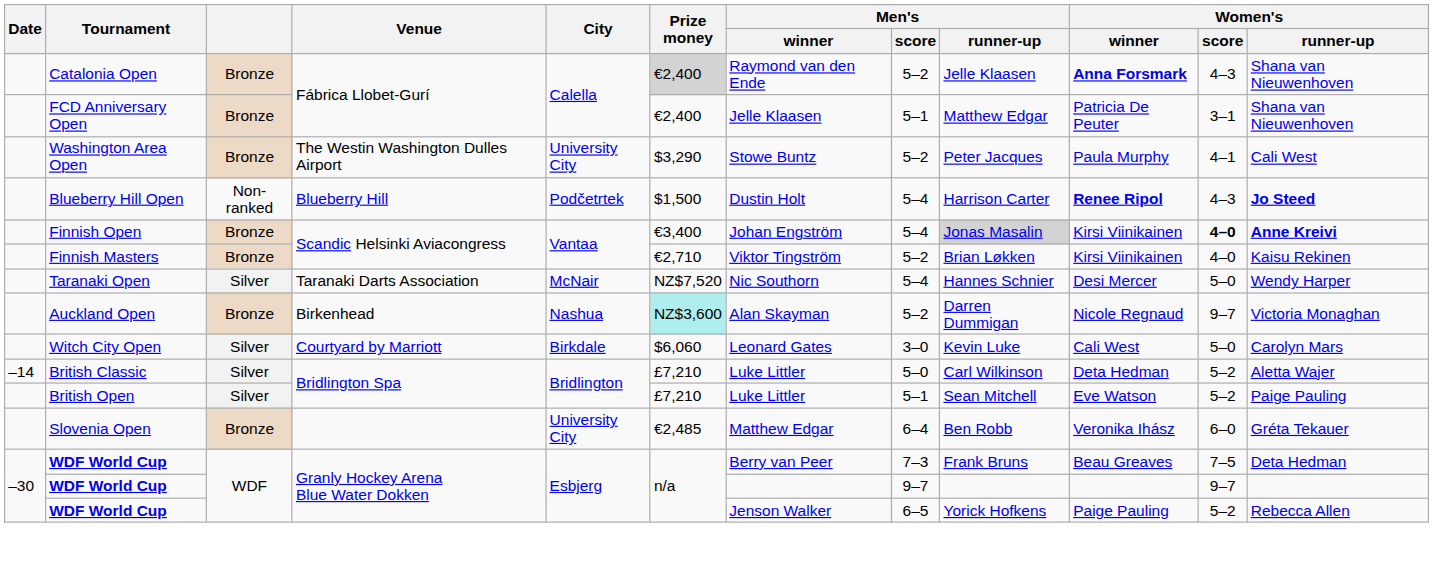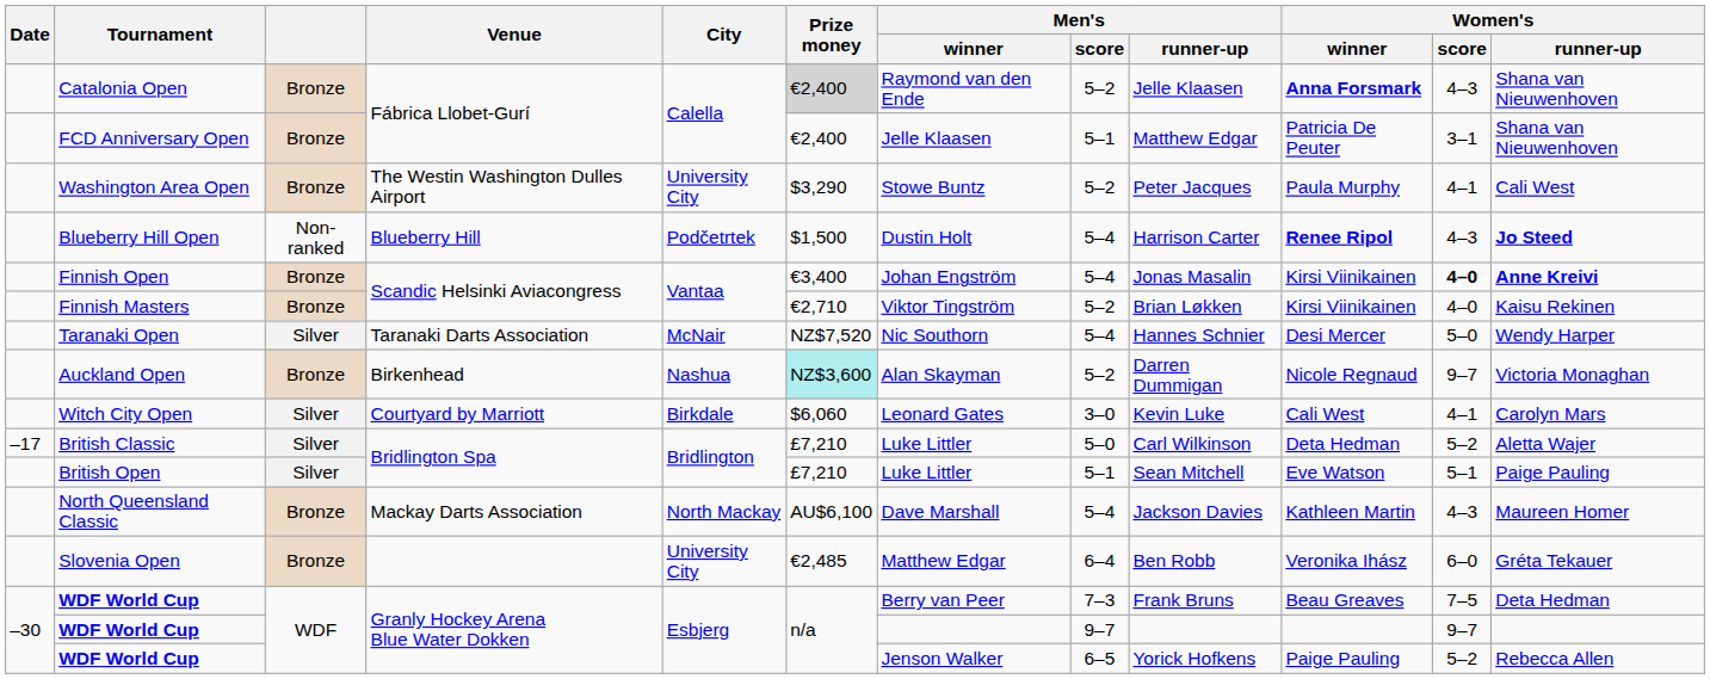 <table class="wikitable sortable" style="font-size: 85%">
 <tr>
 <th class=unsortable rowspan="2">Date</th>
 <th rowspan="2">Tournament</th>
 <th rowspan="2"></th>
 <th rowspan="2">Venue</th>
 <th rowspan="2">City</th>
 <th rowspan="2" class=unsortable>Prize<br>money</th>
 <th colspan="3">Men's</th>
 <th colspan="3">Women's</th>
 </tr>
 <tr>
 <th>winner</th>
 <th class=unsortable>score</th>
 <th>runner-up</th>
 <th>winner</th>
 <th class=unsortable>score</th>
 <th>runner-up</th>
 </tr>
 <tr>
 <td></td>
 <td><a href='#'>Catalonia Open</a></td>
 <td bgcolor="ecd9c6" align="center">Bronze</td>
 <td rowspan=2>Fábrica Llobet-Gurí</td>
 <td rowspan=2> <a href='#'>Calella</a></td>
 <td style="background: lightgrey;">€2,400</td>
 <td> <a href='#'>Raymond van den Ende</a></td>
 <td align="center">5–2</td>
 <td> <a href='#'>Jelle Klaasen</a></td>
 <td><strong> <a href='#'>Anna Forsmark</a></strong></td>
 <td align="center">4–3</td>
 <td> <a href='#'>Shana van Nieuwenhoven</a></td>
 </tr>
 <tr>
 <td></td>
 <td><a href='#'>FCD Anniversary Open</a></td>
 <td bgcolor="ecd9c6" align="center">Bronze</td>
 <td>€2,400</td>
 <td> <a href='#'>Jelle Klaasen</a></td>
 <td align="center">5–1</td>
 <td> <a href='#'>Matthew Edgar</a></td>
 <td> <a href='#'>Patricia De Peuter</a></td>
 <td align="center">3–1</td>
 <td> <a href='#'>Shana van Nieuwenhoven</a></td>
 </tr>
 <tr>
 <td></td>
 <td><a href='#'>Washington Area Open</a></td>
 <td bgcolor="ecd9c6" align="center">Bronze</td>
 <td>The Westin Washington Dulles Airport</td>
 <td> <a href='#'>University City</a></td>
 <td>$3,290</td>
 <td> <a href='#'>Stowe Buntz</a></td>
 <td align="center">5–2</td>
 <td> <a href='#'>Peter Jacques</a></td>
 <td> <a href='#'>Paula Murphy</a></td>
 <td align="center">4–1</td>
 <td> <a href='#'>Cali West</a></td>
 </tr>
 <tr>
 <td></td>
 <td><a href='#'>Blueberry Hill Open</a></td>
 <td align="center">Non-ranked</td>
 <td><a href='#'>Blueberry Hill</a></td>
 <td> <a href='#'>Podčetrtek</a></td>
 <td>$1,500</td>
 <td> <a href='#'>Dustin Holt</a></td>
 <td align="center">5–4</td>
 <td> <a href='#'>Harrison Carter</a></td>
 <td><strong> <a href='#'>Renee Ripol</a></strong></td>
 <td align="center">4–3</td>
 <td><strong> <a href='#'>Jo Steed</a></strong></td>
 </tr>
 <tr>
 <td></td>
 <td><a href='#'>Finnish Open</a></td>
 <td bgcolor="ecd9c6" align="center">Bronze</td>
 <td rowspan=2><a href='#'>Scandic</a> Helsinki Aviacongress</td>
 <td rowspan=2> <a href='#'>Vantaa</a></td>
 <td>€3,400</td>
 <td> <a href='#'>Johan Engström</a></td>
 <td align="center">5–4</td>
-<td style="background: lightgrey;"> <a href='#'>Jonas Masalin</a></td>
+<td> <a href='#'>Jonas Masalin</a></td>
 <td> <a href='#'>Kirsi Viinikainen</a></td>
 <td align="center"><strong>4–0</strong></td>
 <td><strong> <a href='#'>Anne Kreivi</a></strong></td>
 </tr>
 <tr>
 <td></td>
 <td><a href='#'>Finnish Masters</a></td>
 <td bgcolor="ecd9c6" align="center">Bronze</td>
 <td>€2,710</td>
 <td> <a href='#'>Viktor Tingström</a></td>
 <td align="center">5–2</td>
 <td> <a href='#'>Brian Løkken</a></td>
 <td> <a href='#'>Kirsi Viinikainen</a></td>
 <td align="center">4–0</td>
 <td> <a href='#'>Kaisu Rekinen</a></td>
 </tr>
 <tr>
 <td></td>
 <td><a href='#'>Taranaki Open</a></td>
 <td bgcolor="f2f2f2" align="center">Silver</td>
 <td>Taranaki Darts Association</td>
 <td> <a href='#'>McNair</a></td>
 <td>NZ$7,520</td>
 <td> <a href='#'>Nic Southorn</a></td>
 <td align="center">5–4</td>
 <td> <a href='#'>Hannes Schnier</a></td>
 <td> <a href='#'>Desi Mercer</a></td>
 <td align="center">5–0</td>
 <td> <a href='#'>Wendy Harper</a></td>
 </tr>
 <tr>
 <td></td>
 <td><a href='#'>Auckland Open</a></td>
 <td bgcolor="ecd9c6" align="center">Bronze</td>
 <td>Birkenhead </td>
 <td> <a href='#'>Nashua</a></td>
 <td style="background: paleturquoise;">NZ$3,600</td>
 <td> <a href='#'>Alan Skayman</a></td>
 <td align="center">5–2</td>
 <td> <a href='#'>Darren Dummigan</a></td>
 <td> <a href='#'>Nicole Regnaud</a></td>
 <td align="center">9–7</td>
 <td> <a href='#'>Victoria Monaghan</a></td>
 </tr>
 <tr>
 <td></td>
 <td><a href='#'>Witch City Open</a></td>
 <td bgcolor="f2f2f2" align="center">Silver</td>
 <td><a href='#'>Courtyard by Marriott</a></td>
 <td> <a href='#'>Birkdale</a></td>
 <td>$6,060</td>
 <td> <a href='#'>Leonard Gates</a></td>
 <td align="center">3–0</td>
 <td> <a href='#'>Kevin Luke</a></td>
 <td> <a href='#'>Cali West</a></td>
-<td align="center">5–0</td>
+<td align="center">4–1</td>
 <td> <a href='#'>Carolyn Mars</a></td>
 </tr>
 <tr>
-<td>–14</td>
+<td>–17</td>
 <td><a href='#'>British Classic</a></td>
 <td bgcolor="f2f2f2" align="center">Silver</td>
 <td rowspan=2><a href='#'>Bridlington Spa</a></td>
 <td rowspan=2> <a href='#'>Bridlington</a></td>
 <td>£7,210</td>
 <td> <a href='#'>Luke Littler</a></td>
 <td align="center">5–0</td>
 <td> <a href='#'>Carl Wilkinson</a></td>
 <td> <a href='#'>Deta Hedman</a></td>
 <td align="center">5–2</td>
 <td> <a href='#'>Aletta Wajer</a></td>
 </tr>
 <tr>
 <td></td>
 <td><a href='#'>British Open</a></td>
 <td bgcolor="f2f2f2" align="center">Silver</td>
 <td>£7,210</td>
 <td> <a href='#'>Luke Littler</a></td>
 <td align="center">5–1</td>
 <td> <a href='#'>Sean Mitchell</a></td>
 <td> <a href='#'>Eve Watson</a></td>
-<td align="center">5–2</td>
+<td align="center">5–1</td>
 <td> <a href='#'>Paige Pauling</a></td>
+</tr>
+<tr>
+<td></td>
+<td><a href='#'>North Queensland Classic</a></td>
+<td bgcolor="ecd9c6" align="center">Bronze</td>
+<td>Mackay Darts Association</td>
+<td> <a href='#'>North Mackay</a></td>
+<td>AU$6,100</td>
+<td> <a href='#'>Dave Marshall</a></td>
+<td align="center">5–4</td>
+<td> <a href='#'>Jackson Davies</a></td>
+<td> <a href='#'>Kathleen Martin</a></td>
+<td align="center">4–3</td>
+<td> <a href='#'>Maureen Homer</a></td>
 </tr>
 <tr>
 <td></td>
 <td><a href='#'>Slovenia Open</a></td>
 <td bgcolor="ecd9c6" align="center">Bronze</td>
 <td></td>
 <td> <a href='#'>University City</a></td>
 <td>€2,485</td>
 <td> <a href='#'>Matthew Edgar</a></td>
 <td align="center">6–4</td>
 <td> <a href='#'>Ben Robb</a></td>
 <td> <a href='#'>Veronika Ihász</a></td>
 <td align="center">6–0</td>
 <td> <a href='#'>Gréta Tekauer</a></td>
 </tr>
 <tr>
 <td rowspan=3>–30</td>
 <td><strong><a href='#'>WDF World Cup</a></strong> <strong></strong></td>
 <td rowspan=3 align="center">WDF</td>
 <td rowspan=3><a href='#'>Granly Hockey Arena</a><br><a href='#'>Blue Water Dokken</a></td>
 <td rowspan=3> <a href='#'>Esbjerg</a></td>
 <td rowspan=3>n/a</td>
 <td> <a href='#'>Berry van Peer</a></td>
 <td align="center">7–3</td>
 <td> <a href='#'>Frank Bruns</a></td>
 <td> <a href='#'>Beau Greaves</a></td>
 <td align="center">7–5</td>
 <td> <a href='#'>Deta Hedman</a></td>
 </tr>
 <tr>
 <td><strong><a href='#'>WDF World Cup</a></strong> <strong></strong></td>
 <td></td>
 <td align="center">9–7</td>
 <td></td>
 <td></td>
 <td align="center">9–7</td>
 <td></td>
 </tr>
 <tr>
 <td><strong><a href='#'>WDF World Cup</a></strong> <strong></strong></td>
 <td> <a href='#'>Jenson Walker</a></td>
 <td align="center">6–5</td>
 <td> <a href='#'>Yorick Hofkens</a></td>
 <td> <a href='#'>Paige Pauling</a></td>
 <td align="center">5–2</td>
 <td> <a href='#'>Rebecca Allen</a></td>
 </tr>
 </table>
